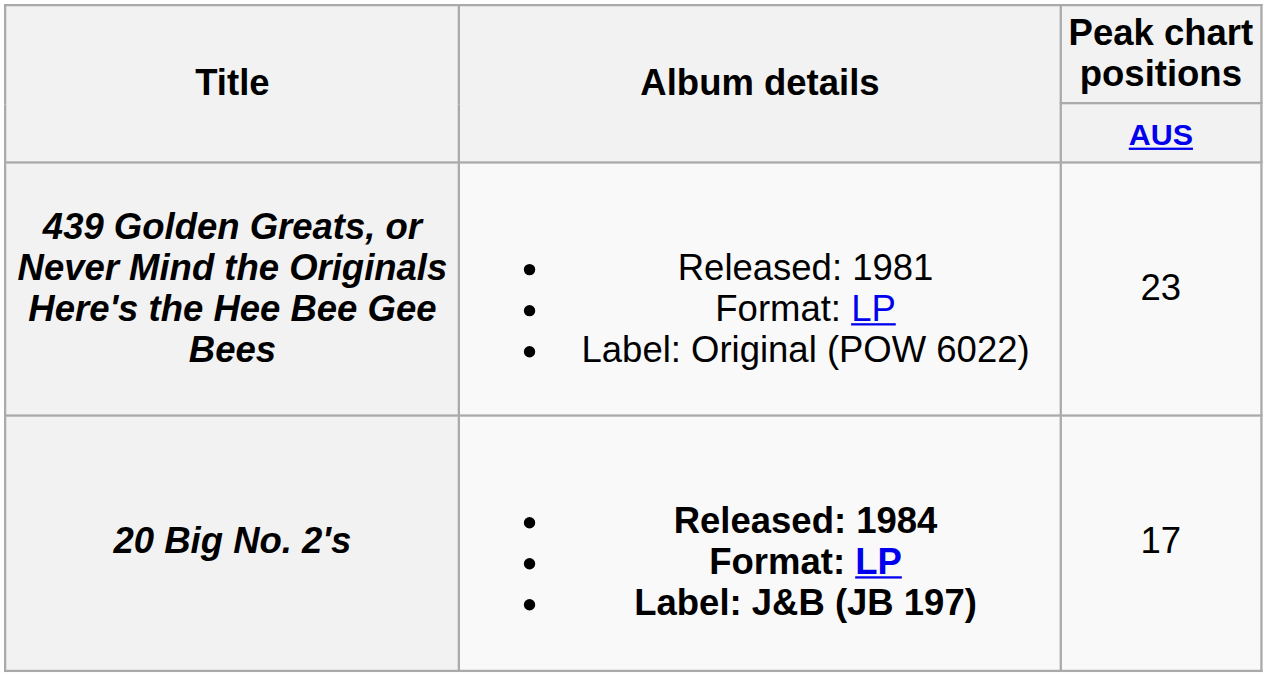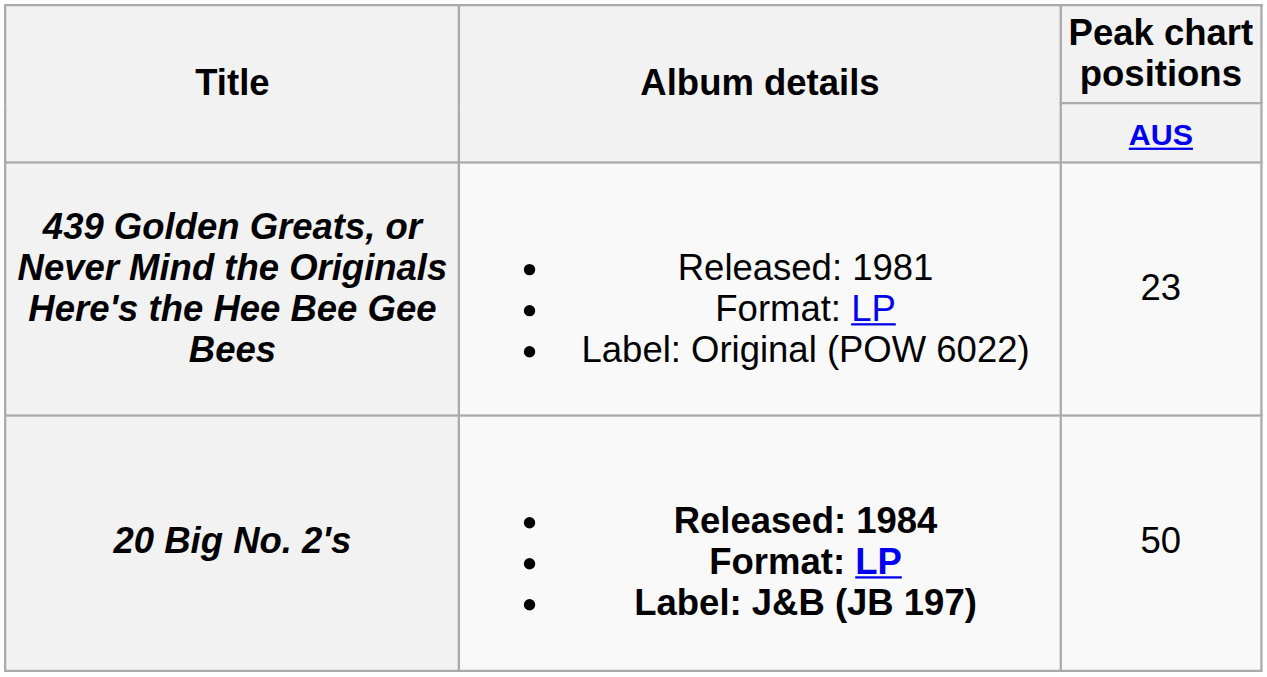 <table class="wikitable plainrowheaders" style="text-align:center;" border="1">
 <tr>
 <th scope="col" rowspan="2" style="width:12em;">Title</th>
 <th scope="col" rowspan="2" style="width:16em;">Album details</th>
 <th scope="col" colspan="1">Peak chart<br>positions</th>
 </tr>
 <tr>
 <th scope="col" style="text-align:center;"><small><a href='#'>AUS</a></small><br></th>
 </tr>
 <tr>
 <th scope="row"><em>439 Golden Greats, or Never Mind the Originals Here's the Hee Bee Gee Bees</em></th>
 <td><br><ul><li>Released: 1981</li><li>Format: <a href='#'>LP</a></li><li>Label: Original (POW 6022)</li></ul></td>
 <td align="center">23</td>
 </tr>
 <tr>
 <th scope="row"><em>20 Big No. 2's</em></th>
 <td><strong><br><ul><li>Released: 1984</li><li>Format: <a href='#'>LP</a></li><li>Label: J&B (JB 197)</li></ul></strong></td>
-<td align="center">17</td>
+<td align="center">50</td>
 </tr>
 </table>
